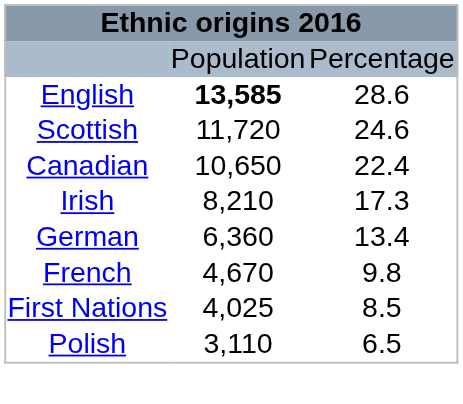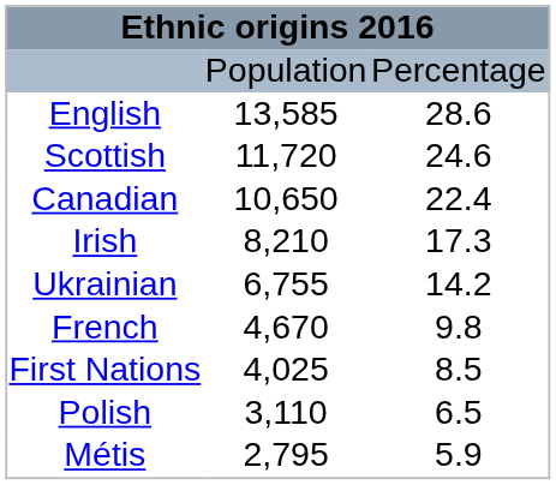 <table style="float:right; margin:0 1em 1em 0; border:1px #bbb solid; border-collapse:collapse" cellpadding="1">
 <tr style="text-align:center; background:#8899aa;">
 <th colspan="3">Ethnic origins 2016</th>
 </tr>
 <tr style="text-align:center; background:#abc;">
 <td></td>
 <td>Population</td>
 <td>Percentage</td>
 </tr>
 <tr style="text-align:center;">
 <td><a href='#'>English</a></td>
-<td><strong>13,585</strong></td>
+<td>13,585</td>
 <td>28.6</td>
 </tr>
 <tr style="text-align:center;">
 <td><a href='#'>Scottish</a></td>
 <td>11,720</td>
 <td>24.6</td>
 </tr>
 <tr style="text-align:center;">
 <td><a href='#'>Canadian</a></td>
 <td>10,650</td>
 <td>22.4</td>
 </tr>
 <tr style="text-align:center;">
 <td><a href='#'>Irish</a></td>
 <td>8,210</td>
 <td>17.3</td>
 </tr>
 <tr style="text-align:center;">
-<td><a href='#'>German</a></td>
-<td>6,360</td>
-<td>13.4</td>
+<td><a href='#'>Ukrainian</a></td>
+<td>6,755</td>
+<td>14.2</td>
 </tr>
 <tr style="text-align:center;">
 <td><a href='#'>French</a></td>
 <td>4,670</td>
 <td>9.8</td>
 </tr>
 <tr style="text-align:center;">
 <td><a href='#'>First Nations</a></td>
 <td>4,025</td>
 <td>8.5</td>
 </tr>
 <tr style="text-align:center;">
 <td><a href='#'>Polish</a></td>
 <td>3,110</td>
 <td>6.5</td>
 </tr>
+<tr style="text-align:center;">
+<td><a href='#'>Métis</a></td>
+<td>2,795</td>
+<td>5.9</td>
+</tr>
 </table>
